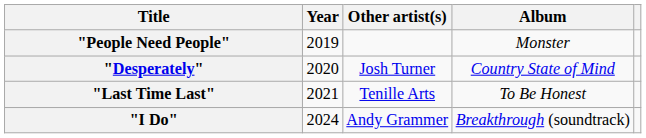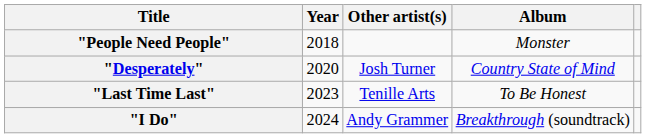 <table class="wikitable plainrowheaders" style="text-align:center;">
 <tr>
 <th scope="col" style="width:18em;">Title</th>
 <th scope="col">Year</th>
 <th scope="col">Other artist(s)</th>
 <th scope="col">Album</th>
 <th scope="col"></th>
 </tr>
 <tr>
 <th scope="row">"People Need People"</th>
-<td>2019</td>
+<td>2018</td>
 <td></td>
 <td><em>Monster</em></td>
 <td></td>
 </tr>
 <tr>
 <th scope="row">"<a href='#'>Desperately</a>"</th>
 <td>2020</td>
 <td><a href='#'>Josh Turner</a></td>
 <td><em><a href='#'>Country State of Mind</a></em></td>
 <td></td>
 </tr>
 <tr>
 <th scope="row">"Last Time Last"</th>
-<td>2021</td>
+<td>2023</td>
 <td><a href='#'>Tenille Arts</a></td>
 <td><em>To Be Honest</em></td>
 <td></td>
 </tr>
 <tr>
 <th scope="row">"I Do"</th>
 <td>2024</td>
 <td><a href='#'>Andy Grammer</a></td>
 <td><em><a href='#'>Breakthrough</a></em> (soundtrack)</td>
 <td></td>
 </tr>
 </table>
